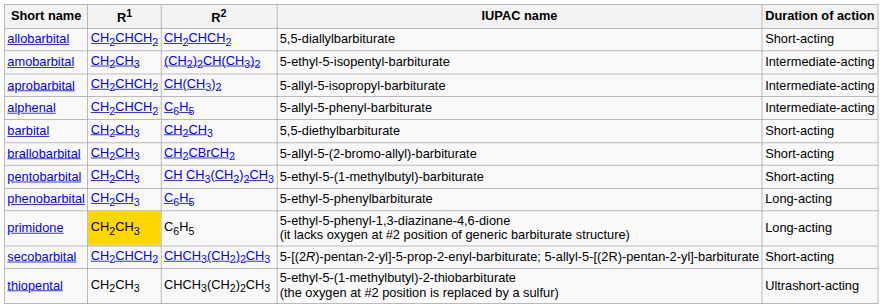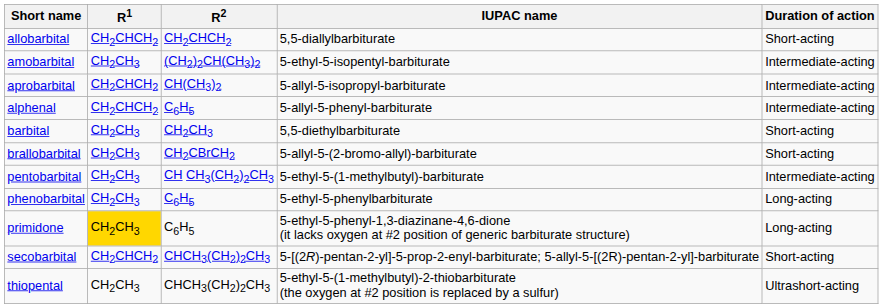 <table class="wikitable">
 <tr>
 <th>Short name</th>
 <th>R<sup>1</sup></th>
 <th>R<sup>2</sup></th>
 <th>IUPAC name</th>
 <th>Duration of action</th>
 </tr>
 <tr>
 <td><a href='#'>allobarbital</a></td>
 <td><a href='#'>CH<sub>2</sub>CHCH<sub>2</sub></a></td>
 <td><a href='#'>CH<sub>2</sub>CHCH<sub>2</sub></a></td>
 <td>5,5-diallylbarbiturate</td>
 <td>Short-acting</td>
 </tr>
 <tr>
 <td><a href='#'>amobarbital</a></td>
 <td><a href='#'>CH<sub>2</sub>CH<sub>3</sub></a></td>
 <td><a href='#'>(CH<sub>2</sub>)<sub>2</sub>CH(CH<sub>3</sub>)<sub>2</sub></a></td>
 <td>5-ethyl-5-isopentyl-barbiturate</td>
 <td>Intermediate-acting</td>
 </tr>
 <tr>
 <td><a href='#'>aprobarbital</a></td>
 <td><a href='#'>CH<sub>2</sub>CHCH<sub>2</sub></a></td>
 <td><a href='#'>CH(CH<sub>3</sub>)<sub>2</sub></a></td>
 <td>5-allyl-5-isopropyl-barbiturate</td>
 <td>Intermediate-acting</td>
 </tr>
 <tr>
 <td><a href='#'>alphenal</a></td>
 <td><a href='#'>CH<sub>2</sub>CHCH<sub>2</sub></a></td>
 <td><a href='#'>C<sub>6</sub>H<sub>5</sub></a></td>
 <td>5-allyl-5-phenyl-barbiturate</td>
 <td>Intermediate-acting</td>
 </tr>
 <tr>
 <td><a href='#'>barbital</a></td>
 <td><a href='#'>CH<sub>2</sub>CH<sub>3</sub></a></td>
 <td><a href='#'>CH<sub>2</sub>CH<sub>3</sub></a></td>
 <td>5,5-diethylbarbiturate</td>
 <td>Short-acting</td>
 </tr>
 <tr>
 <td><a href='#'>brallobarbital</a></td>
 <td><a href='#'>CH<sub>2</sub>CH<sub>3</sub></a></td>
 <td><a href='#'>CH<sub>2</sub>CBrCH<sub>2</sub></a></td>
 <td>5-allyl-5-(2-bromo-allyl)-barbiturate</td>
 <td>Short-acting</td>
 </tr>
 <tr>
 <td><a href='#'>pentobarbital</a></td>
 <td><a href='#'>CH<sub>2</sub>CH<sub>3</sub></a></td>
 <td><a href='#'>CH</a> <a href='#'>CH<sub>3</sub>(CH<sub>2</sub>)<sub>2</sub>CH<sub>3</sub></a></td>
 <td>5-ethyl-5-(1-methylbutyl)-barbiturate</td>
-<td>Short-acting</td>
+<td>Intermediate-acting</td>
 </tr>
 <tr>
 <td><a href='#'>phenobarbital</a></td>
 <td><a href='#'>CH<sub>2</sub>CH<sub>3</sub></a></td>
 <td><a href='#'>C<sub>6</sub>H<sub>5</sub></a></td>
 <td>5-ethyl-5-phenylbarbiturate</td>
 <td>Long-acting</td>
 </tr>
 <tr>
 <td><a href='#'>primidone</a></td>
 <td style="background: gold;">CH<sub>2</sub>CH<sub>3</sub></td>
 <td>C<sub>6</sub>H<sub>5</sub></td>
 <td>5-ethyl-5-phenyl-1,3-diazinane-4,6-dione<br>(it lacks oxygen at #2 position of generic barbiturate structure)</td>
 <td>Long-acting</td>
 </tr>
 <tr>
 <td><a href='#'>secobarbital</a></td>
 <td><a href='#'>CH<sub>2</sub>CHCH<sub>2</sub></a></td>
 <td><a href='#'>CHCH<sub>3</sub>(CH<sub>2</sub>)<sub>2</sub>CH<sub>3</sub></a></td>
 <td>5-[(2<em>R</em>)-pentan-2-yl]-5-prop-2-enyl-barbiturate; 5-allyl-5-[(2R)-pentan-2-yl]-barbiturate</td>
 <td>Short-acting</td>
 </tr>
 <tr>
 <td><a href='#'>thiopental</a></td>
 <td>CH<sub>2</sub>CH<sub>3</sub></td>
 <td>CHCH<sub>3</sub>(CH<sub>2</sub>)<sub>2</sub>CH<sub>3</sub></td>
 <td>5-ethyl-5-(1-methylbutyl)-2-thiobarbiturate<br>(the oxygen at #2 position is replaced by a sulfur)</td>
 <td>Ultrashort-acting</td>
 </tr>
 </table>
